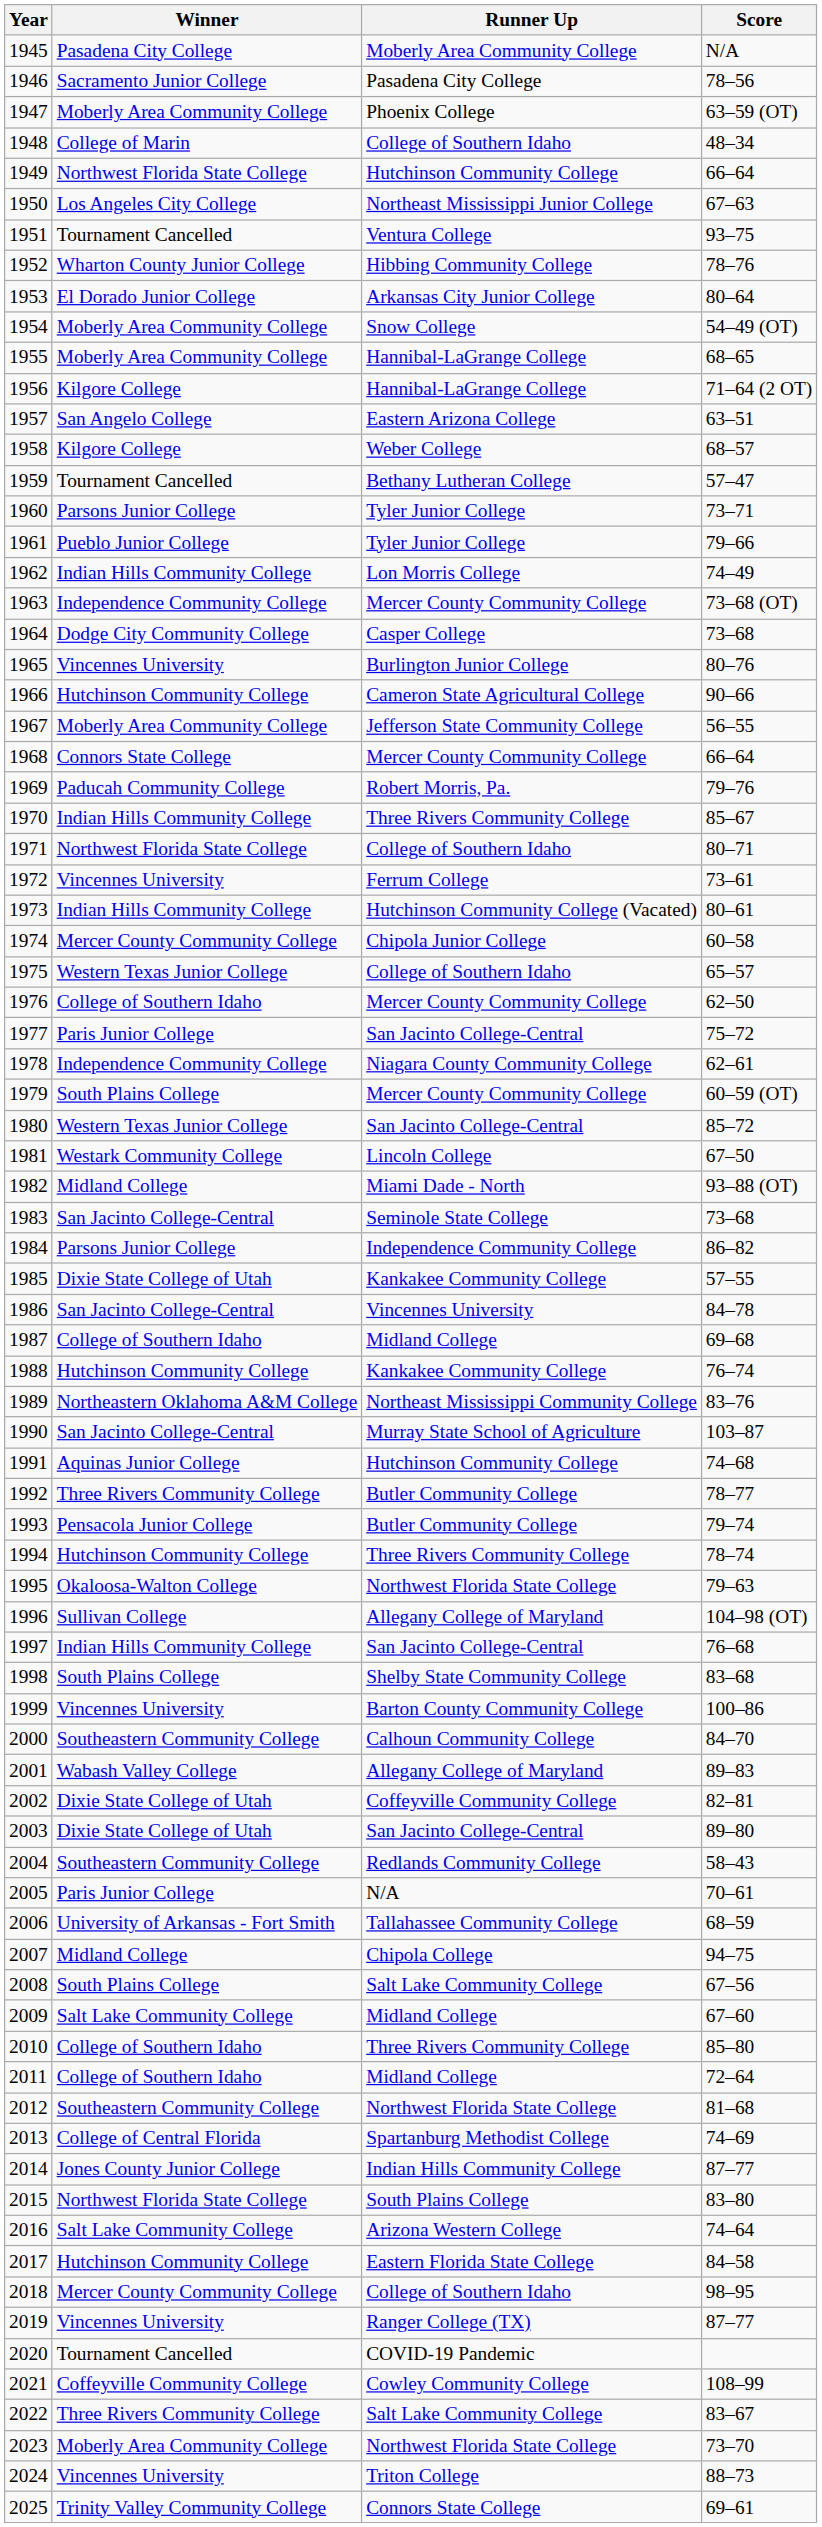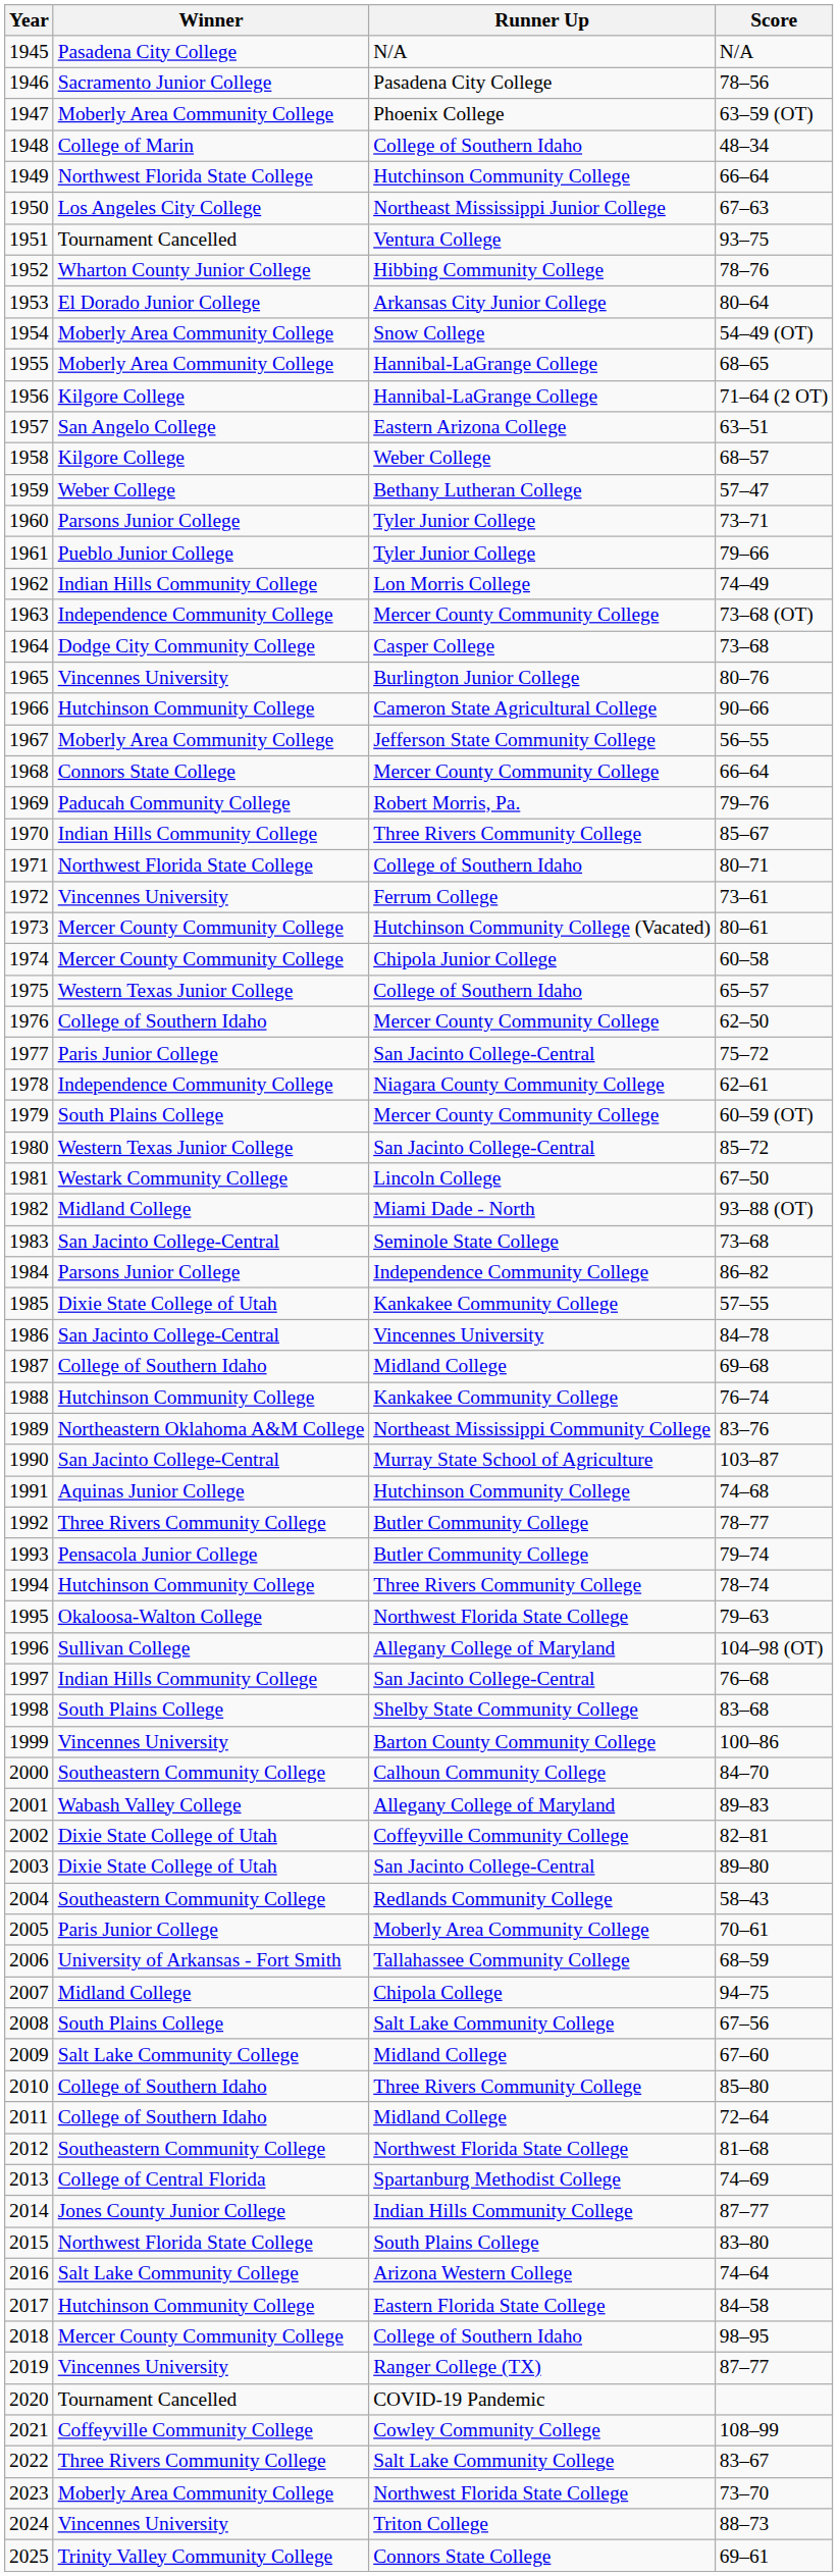 <table class="wikitable sortable" font=90%">
 <tr>
 <th>Year</th>
 <th>Winner</th>
 <th>Runner Up</th>
 <th>Score</th>
 </tr>
 <tr>
 <td>1945</td>
 <td><a href='#'>Pasadena City College</a></td>
-<td><a href='#'>Moberly Area Community College</a></td>
+<td>N/A</td>
 <td>N/A</td>
 </tr>
 <tr>
 <td>1946</td>
 <td><a href='#'>Sacramento Junior College</a></td>
 <td>Pasadena City College</td>
 <td>78–56</td>
 </tr>
 <tr>
 <td>1947</td>
 <td><a href='#'>Moberly Area Community College</a></td>
 <td>Phoenix College</td>
 <td>63–59 (OT)</td>
 </tr>
 <tr>
 <td>1948</td>
 <td><a href='#'>College of Marin</a></td>
 <td><a href='#'>College of Southern Idaho</a></td>
 <td>48–34</td>
 </tr>
 <tr>
 <td>1949</td>
 <td><a href='#'>Northwest Florida State College</a></td>
 <td><a href='#'>Hutchinson Community College</a></td>
 <td>66–64</td>
 </tr>
 <tr>
 <td>1950</td>
 <td><a href='#'>Los Angeles City College</a></td>
 <td><a href='#'>Northeast Mississippi Junior College</a></td>
 <td>67–63</td>
 </tr>
 <tr>
 <td>1951</td>
 <td>Tournament Cancelled</td>
 <td><a href='#'>Ventura College</a></td>
 <td>93–75</td>
 </tr>
 <tr>
 <td>1952</td>
 <td><a href='#'>Wharton County Junior College</a></td>
 <td><a href='#'>Hibbing Community College</a></td>
 <td>78–76</td>
 </tr>
 <tr>
 <td>1953</td>
 <td><a href='#'>El Dorado Junior College</a></td>
 <td><a href='#'>Arkansas City Junior College</a></td>
 <td>80–64</td>
 </tr>
 <tr>
 <td>1954</td>
 <td><a href='#'>Moberly Area Community College</a></td>
 <td><a href='#'>Snow College</a></td>
 <td>54–49 (OT)</td>
 </tr>
 <tr>
 <td>1955</td>
 <td><a href='#'>Moberly Area Community College</a></td>
 <td><a href='#'>Hannibal-LaGrange College</a></td>
 <td>68–65</td>
 </tr>
 <tr>
 <td>1956</td>
 <td><a href='#'>Kilgore College</a></td>
 <td><a href='#'>Hannibal-LaGrange College</a></td>
 <td>71–64 (2 OT)</td>
 </tr>
 <tr>
 <td>1957</td>
 <td><a href='#'>San Angelo College</a></td>
 <td><a href='#'>Eastern Arizona College</a></td>
 <td>63–51</td>
 </tr>
 <tr>
 <td>1958</td>
 <td><a href='#'>Kilgore College</a></td>
 <td><a href='#'>Weber College</a></td>
 <td>68–57</td>
 </tr>
 <tr>
 <td>1959</td>
-<td>Tournament Cancelled</td>
+<td><a href='#'>Weber College</a></td>
 <td><a href='#'>Bethany Lutheran College</a></td>
 <td>57–47</td>
 </tr>
 <tr>
 <td>1960</td>
 <td><a href='#'>Parsons Junior College</a></td>
 <td><a href='#'>Tyler Junior College</a></td>
 <td>73–71</td>
 </tr>
 <tr>
 <td>1961</td>
 <td><a href='#'>Pueblo Junior College</a></td>
 <td><a href='#'>Tyler Junior College</a></td>
 <td>79–66</td>
 </tr>
 <tr>
 <td>1962</td>
 <td><a href='#'>Indian Hills Community College</a></td>
 <td><a href='#'>Lon Morris College</a></td>
 <td>74–49</td>
 </tr>
 <tr>
 <td>1963</td>
 <td><a href='#'>Independence Community College</a></td>
 <td><a href='#'>Mercer County Community College</a></td>
 <td>73–68 (OT)</td>
 </tr>
 <tr>
 <td>1964</td>
 <td><a href='#'>Dodge City Community College</a></td>
 <td><a href='#'>Casper College</a></td>
 <td>73–68</td>
 </tr>
 <tr>
 <td>1965</td>
 <td><a href='#'>Vincennes University</a></td>
 <td><a href='#'>Burlington Junior College</a></td>
 <td>80–76</td>
 </tr>
 <tr>
 <td>1966</td>
 <td><a href='#'>Hutchinson Community College</a></td>
 <td><a href='#'>Cameron State Agricultural College</a></td>
 <td>90–66</td>
 </tr>
 <tr>
 <td>1967</td>
 <td><a href='#'>Moberly Area Community College</a></td>
 <td><a href='#'>Jefferson State Community College</a></td>
 <td>56–55</td>
 </tr>
 <tr>
 <td>1968</td>
 <td><a href='#'>Connors State College</a></td>
 <td><a href='#'>Mercer County Community College</a></td>
 <td>66–64</td>
 </tr>
 <tr>
 <td>1969</td>
 <td><a href='#'>Paducah Community College</a></td>
 <td><a href='#'>Robert Morris, Pa.</a></td>
 <td>79–76</td>
 </tr>
 <tr>
 <td>1970</td>
 <td><a href='#'>Indian Hills Community College</a></td>
 <td><a href='#'>Three Rivers Community College</a></td>
 <td>85–67</td>
 </tr>
 <tr>
 <td>1971</td>
 <td><a href='#'>Northwest Florida State College</a></td>
 <td><a href='#'>College of Southern Idaho</a></td>
 <td>80–71</td>
 </tr>
 <tr>
 <td>1972</td>
 <td><a href='#'>Vincennes University</a></td>
 <td><a href='#'>Ferrum College</a></td>
 <td>73–61</td>
 </tr>
 <tr>
 <td>1973</td>
-<td><a href='#'>Indian Hills Community College</a></td>
+<td><a href='#'>Mercer County Community College</a></td>
 <td><a href='#'>Hutchinson Community College</a> (Vacated)</td>
 <td>80–61</td>
 </tr>
 <tr>
 <td>1974</td>
 <td><a href='#'>Mercer County Community College</a></td>
 <td><a href='#'>Chipola Junior College</a></td>
 <td>60–58</td>
 </tr>
 <tr>
 <td>1975</td>
 <td><a href='#'>Western Texas Junior College</a></td>
 <td><a href='#'>College of Southern Idaho</a></td>
 <td>65–57</td>
 </tr>
 <tr>
 <td>1976</td>
 <td><a href='#'>College of Southern Idaho</a></td>
 <td><a href='#'>Mercer County Community College</a></td>
 <td>62–50</td>
 </tr>
 <tr>
 <td>1977</td>
 <td><a href='#'>Paris Junior College</a></td>
 <td><a href='#'>San Jacinto College-Central</a></td>
 <td>75–72</td>
 </tr>
 <tr>
 <td>1978</td>
 <td><a href='#'>Independence Community College</a></td>
 <td><a href='#'>Niagara County Community College</a></td>
 <td>62–61</td>
 </tr>
 <tr>
 <td>1979</td>
 <td><a href='#'>South Plains College</a></td>
 <td><a href='#'>Mercer County Community College</a></td>
 <td>60–59 (OT)</td>
 </tr>
 <tr>
 <td>1980</td>
 <td><a href='#'>Western Texas Junior College</a></td>
 <td><a href='#'>San Jacinto College-Central</a></td>
 <td>85–72</td>
 </tr>
 <tr>
 <td>1981</td>
 <td><a href='#'>Westark Community College</a></td>
 <td><a href='#'>Lincoln College</a></td>
 <td>67–50</td>
 </tr>
 <tr>
 <td>1982</td>
 <td><a href='#'>Midland College</a></td>
 <td><a href='#'>Miami Dade - North</a></td>
 <td>93–88 (OT)</td>
 </tr>
 <tr>
 <td>1983</td>
 <td><a href='#'>San Jacinto College-Central</a></td>
 <td><a href='#'>Seminole State College</a></td>
 <td>73–68</td>
 </tr>
 <tr>
 <td>1984</td>
 <td><a href='#'>Parsons Junior College</a></td>
 <td><a href='#'>Independence Community College</a></td>
 <td>86–82</td>
 </tr>
 <tr>
 <td>1985</td>
 <td><a href='#'>Dixie State College of Utah</a></td>
 <td><a href='#'>Kankakee Community College</a></td>
 <td>57–55</td>
 </tr>
 <tr>
 <td>1986</td>
 <td><a href='#'>San Jacinto College-Central</a></td>
 <td><a href='#'>Vincennes University</a></td>
 <td>84–78</td>
 </tr>
 <tr>
 <td>1987</td>
 <td><a href='#'>College of Southern Idaho</a></td>
 <td><a href='#'>Midland College</a></td>
 <td>69–68</td>
 </tr>
 <tr>
 <td>1988</td>
 <td><a href='#'>Hutchinson Community College</a></td>
 <td><a href='#'>Kankakee Community College</a></td>
 <td>76–74</td>
 </tr>
 <tr>
 <td>1989</td>
 <td><a href='#'>Northeastern Oklahoma A&M College</a></td>
 <td><a href='#'>Northeast Mississippi Community College</a></td>
 <td>83–76</td>
 </tr>
 <tr>
 <td>1990</td>
 <td><a href='#'>San Jacinto College-Central</a></td>
 <td><a href='#'>Murray State School of Agriculture</a></td>
 <td>103–87</td>
 </tr>
 <tr>
 <td>1991</td>
 <td><a href='#'>Aquinas Junior College</a></td>
 <td><a href='#'>Hutchinson Community College</a></td>
 <td>74–68</td>
 </tr>
 <tr>
 <td>1992</td>
 <td><a href='#'>Three Rivers Community College</a></td>
 <td><a href='#'>Butler Community College</a></td>
 <td>78–77</td>
 </tr>
 <tr>
 <td>1993</td>
 <td><a href='#'>Pensacola Junior College</a></td>
 <td><a href='#'>Butler Community College</a></td>
 <td>79–74</td>
 </tr>
 <tr>
 <td>1994</td>
 <td><a href='#'>Hutchinson Community College</a></td>
 <td><a href='#'>Three Rivers Community College</a></td>
 <td>78–74</td>
 </tr>
 <tr>
 <td>1995</td>
 <td><a href='#'>Okaloosa-Walton College</a></td>
 <td><a href='#'>Northwest Florida State College</a></td>
 <td>79–63</td>
 </tr>
 <tr>
 <td>1996</td>
 <td><a href='#'>Sullivan College</a></td>
 <td><a href='#'>Allegany College of Maryland</a></td>
 <td>104–98 (OT)</td>
 </tr>
 <tr>
 <td>1997</td>
 <td><a href='#'>Indian Hills Community College</a></td>
 <td><a href='#'>San Jacinto College-Central</a></td>
 <td>76–68</td>
 </tr>
 <tr>
 <td>1998</td>
 <td><a href='#'>South Plains College</a></td>
 <td><a href='#'>Shelby State Community College</a></td>
 <td>83–68</td>
 </tr>
 <tr>
 <td>1999</td>
 <td><a href='#'>Vincennes University</a></td>
 <td><a href='#'>Barton County Community College</a></td>
 <td>100–86</td>
 </tr>
 <tr>
 <td>2000</td>
 <td><a href='#'>Southeastern Community College</a></td>
 <td><a href='#'>Calhoun Community College</a></td>
 <td>84–70</td>
 </tr>
 <tr>
 <td>2001</td>
 <td><a href='#'>Wabash Valley College</a></td>
 <td><a href='#'>Allegany College of Maryland</a></td>
 <td>89–83</td>
 </tr>
 <tr>
 <td>2002</td>
 <td><a href='#'>Dixie State College of Utah</a></td>
 <td><a href='#'>Coffeyville Community College</a></td>
 <td>82–81</td>
 </tr>
 <tr>
 <td>2003</td>
 <td><a href='#'>Dixie State College of Utah</a></td>
 <td><a href='#'>San Jacinto College-Central</a></td>
 <td>89–80</td>
 </tr>
 <tr>
 <td>2004</td>
 <td><a href='#'>Southeastern Community College</a></td>
 <td><a href='#'>Redlands Community College</a></td>
 <td>58–43</td>
 </tr>
 <tr>
 <td>2005</td>
 <td><a href='#'>Paris Junior College</a></td>
-<td>N/A</td>
+<td><a href='#'>Moberly Area Community College</a></td>
 <td>70–61</td>
 </tr>
 <tr>
 <td>2006</td>
 <td><a href='#'>University of Arkansas - Fort Smith</a></td>
 <td><a href='#'>Tallahassee Community College</a></td>
 <td>68–59</td>
 </tr>
 <tr>
 <td>2007</td>
 <td><a href='#'>Midland College</a></td>
 <td><a href='#'>Chipola College</a></td>
 <td>94–75</td>
 </tr>
 <tr>
 <td>2008</td>
 <td><a href='#'>South Plains College</a></td>
 <td><a href='#'>Salt Lake Community College</a></td>
 <td>67–56</td>
 </tr>
 <tr>
 <td>2009</td>
 <td><a href='#'>Salt Lake Community College</a></td>
 <td><a href='#'>Midland College</a></td>
 <td>67–60</td>
 </tr>
 <tr>
 <td>2010</td>
 <td><a href='#'>College of Southern Idaho</a></td>
 <td><a href='#'>Three Rivers Community College</a></td>
 <td>85–80</td>
 </tr>
 <tr>
 <td>2011</td>
 <td><a href='#'>College of Southern Idaho</a></td>
 <td><a href='#'>Midland College</a></td>
 <td>72–64</td>
 </tr>
 <tr>
 <td>2012</td>
 <td><a href='#'>Southeastern Community College</a></td>
 <td><a href='#'>Northwest Florida State College</a></td>
 <td>81–68</td>
 </tr>
 <tr>
 <td>2013</td>
 <td><a href='#'>College of Central Florida</a></td>
 <td><a href='#'>Spartanburg Methodist College</a></td>
 <td>74–69</td>
 </tr>
 <tr>
 <td>2014</td>
 <td><a href='#'>Jones County Junior College</a></td>
 <td><a href='#'>Indian Hills Community College</a></td>
 <td>87–77</td>
 </tr>
 <tr>
 <td>2015</td>
 <td><a href='#'>Northwest Florida State College</a></td>
 <td><a href='#'>South Plains College</a></td>
 <td>83–80</td>
 </tr>
 <tr>
 <td>2016</td>
 <td><a href='#'>Salt Lake Community College</a></td>
 <td><a href='#'>Arizona Western College</a></td>
 <td>74–64</td>
 </tr>
 <tr>
 <td>2017</td>
 <td><a href='#'>Hutchinson Community College</a></td>
 <td><a href='#'>Eastern Florida State College</a></td>
 <td>84–58</td>
 </tr>
 <tr>
 <td>2018</td>
 <td><a href='#'>Mercer County Community College</a></td>
 <td><a href='#'>College of Southern Idaho</a></td>
 <td>98–95</td>
 </tr>
 <tr>
 <td>2019</td>
 <td><a href='#'>Vincennes University</a></td>
 <td><a href='#'>Ranger College (TX)</a></td>
 <td>87–77</td>
 </tr>
 <tr>
 <td>2020</td>
 <td>Tournament Cancelled</td>
 <td>COVID-19 Pandemic</td>
 <td></td>
 </tr>
 <tr>
 <td>2021</td>
 <td><a href='#'>Coffeyville Community College</a></td>
 <td><a href='#'>Cowley Community College</a></td>
 <td>108–99</td>
 </tr>
 <tr>
 <td>2022</td>
 <td><a href='#'>Three Rivers Community College</a></td>
 <td><a href='#'>Salt Lake Community College</a></td>
 <td>83–67</td>
 </tr>
 <tr>
 <td>2023</td>
 <td><a href='#'>Moberly Area Community College</a></td>
 <td><a href='#'>Northwest Florida State College</a></td>
 <td>73–70</td>
 </tr>
 <tr>
 <td>2024</td>
 <td><a href='#'>Vincennes University</a></td>
 <td><a href='#'>Triton College</a></td>
 <td>88–73</td>
 </tr>
 <tr>
 <td>2025</td>
 <td><a href='#'>Trinity Valley Community College</a></td>
 <td><a href='#'>Connors State College</a></td>
 <td>69–61</td>
 </tr>
 </table>
